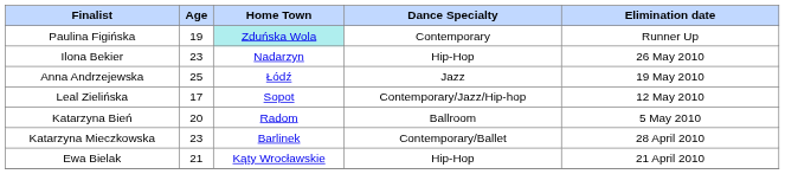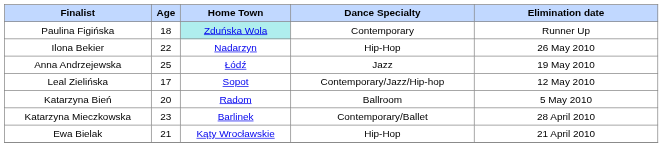 <table border="1" cellpadding="4" cellspacing="0" style="text-align:center; font-size:90%; border-collapse:collapse;" width=75%>
 <tr style="background:#C1D8FF;">
 <th width=20%>Finalist</th>
 <th width=4%; align=center>Age</th>
 <th width=15%>Home Town</th>
 <th width=25%>Dance Specialty</th>
 <th width=25%>Elimination date</th>
 </tr>
 <tr>
 <td>Paulina Figińska</td>
-<td>19</td>
+<td>18</td>
 <td style="background: paleturquoise;"><a href='#'>Zduńska Wola</a></td>
 <td>Contemporary</td>
 <td>Runner Up</td>
 </tr>
 <tr>
 <td>Ilona Bekier</td>
-<td>23</td>
+<td>22</td>
 <td><a href='#'>Nadarzyn</a></td>
 <td>Hip-Hop</td>
 <td>26 May 2010</td>
 </tr>
 <tr>
 <td>Anna Andrzejewska</td>
 <td>25</td>
 <td><a href='#'>Łódź</a></td>
 <td>Jazz</td>
 <td>19 May 2010</td>
 </tr>
 <tr>
 <td>Leal Zielińska</td>
 <td>17</td>
 <td><a href='#'>Sopot</a></td>
 <td>Contemporary/Jazz/Hip-hop</td>
 <td>12 May 2010</td>
 </tr>
 <tr>
 <td>Katarzyna Bień</td>
 <td>20</td>
 <td><a href='#'>Radom</a></td>
 <td>Ballroom</td>
 <td>5 May 2010</td>
 </tr>
 <tr>
 <td>Katarzyna Mieczkowska</td>
 <td>23</td>
 <td><a href='#'>Barlinek</a></td>
 <td>Contemporary/Ballet</td>
 <td>28 April 2010</td>
 </tr>
 <tr>
 <td>Ewa Bielak</td>
 <td>21</td>
 <td><a href='#'>Kąty Wrocławskie</a></td>
 <td>Hip-Hop</td>
 <td>21 April 2010</td>
 </tr>
 <tr>
 </tr>
 </table>
